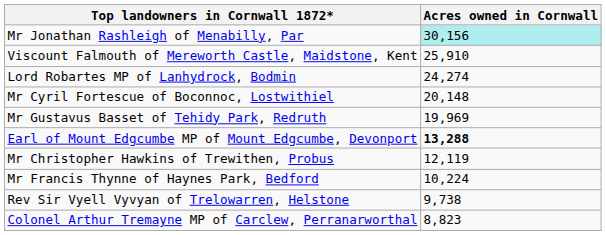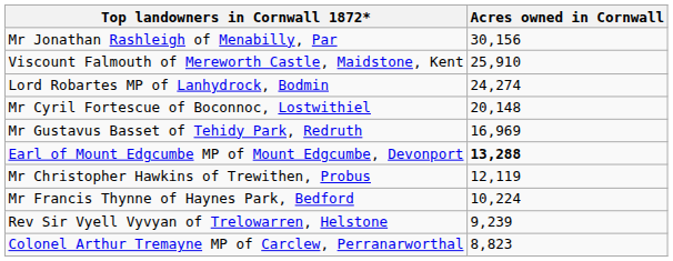 <table class="wikitable">
 <tr>
 <th>Top landowners in Cornwall 1872*</th>
 <th>Acres owned in Cornwall</th>
 </tr>
 <tr>
 <td>Mr Jonathan <a href='#'>Rashleigh</a> of <a href='#'>Menabilly</a>, <a href='#'>Par</a></td>
-<td style="background: paleturquoise;">30,156</td>
+<td>30,156</td>
 </tr>
 <tr>
 <td>Viscount Falmouth of <a href='#'>Mereworth Castle</a>, <a href='#'>Maidstone</a>, Kent</td>
 <td>25,910</td>
 </tr>
 <tr>
 <td>Lord Robartes MP of <a href='#'>Lanhydrock</a>, <a href='#'>Bodmin</a></td>
 <td>24,274</td>
 </tr>
 <tr>
 <td>Mr Cyril Fortescue of Boconnoc, <a href='#'>Lostwithiel</a></td>
 <td>20,148</td>
 </tr>
 <tr>
 <td>Mr Gustavus Basset of <a href='#'>Tehidy Park</a>, <a href='#'>Redruth</a></td>
-<td>19,969</td>
+<td>16,969</td>
 </tr>
 <tr>
 <td><a href='#'>Earl of Mount Edgcumbe</a> MP of <a href='#'>Mount Edgcumbe</a>, <a href='#'>Devonport</a></td>
 <td><strong>13,288</strong></td>
 </tr>
 <tr>
 <td>Mr Christopher Hawkins of Trewithen, <a href='#'>Probus</a></td>
 <td>12,119</td>
 </tr>
 <tr>
 <td>Mr Francis Thynne of Haynes Park, <a href='#'>Bedford</a></td>
 <td>10,224</td>
 </tr>
 <tr>
 <td>Rev Sir Vyell Vyvyan of <a href='#'>Trelowarren</a>, <a href='#'>Helstone</a></td>
-<td>9,738</td>
+<td>9,239</td>
 </tr>
 <tr>
 <td><a href='#'>Colonel Arthur Tremayne</a> MP of <a href='#'>Carclew</a>, <a href='#'>Perranarworthal</a></td>
 <td>8,823</td>
 </tr>
 </table>
